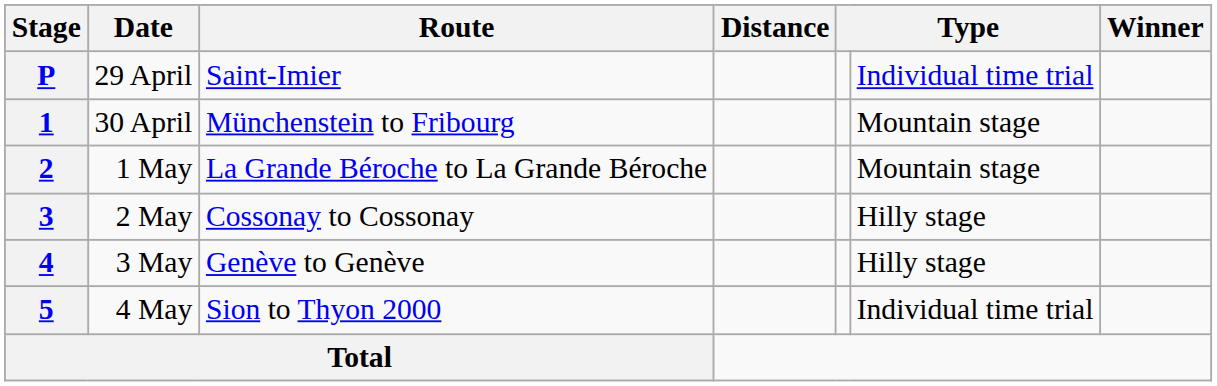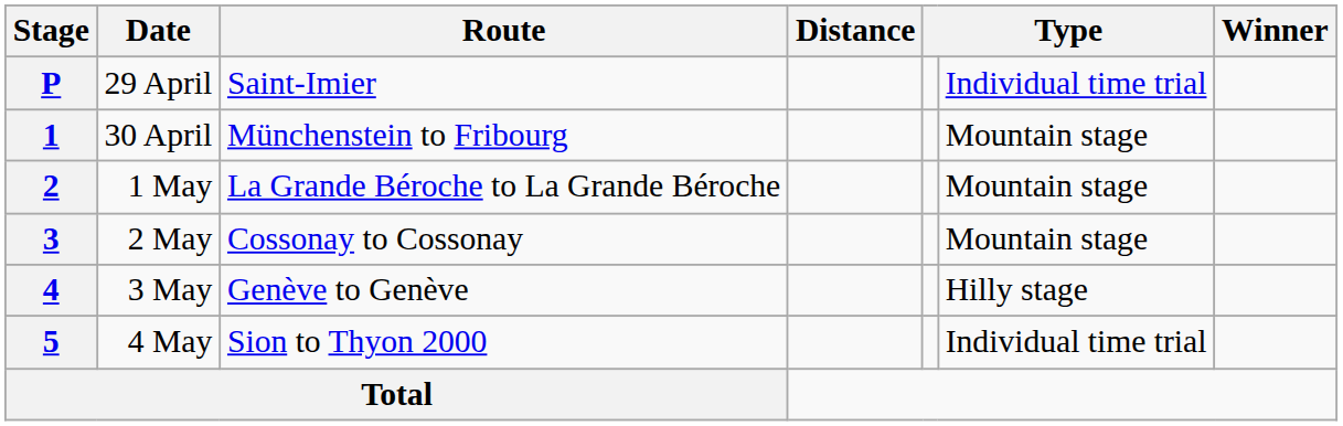 <table class="wikitable">
 <tr>
 <th scope=col>Stage</th>
 <th scope=col>Date</th>
 <th scope=col>Route</th>
 <th scope=col>Distance</th>
 <th scope=col colspan="2">Type</th>
 <th scope=col>Winner</th>
 </tr>
 <tr>
 <th scope="row"><a href='#'>P</a></th>
 <td style="text-align:right;">29 April</td>
 <td><a href='#'>Saint-Imier</a></td>
 <td style="text-align:center;"></td>
 <td></td>
 <td><a href='#'>Individual time trial</a></td>
 <td></td>
 </tr>
 <tr>
 <th scope="row"><a href='#'>1</a></th>
 <td style="text-align:right;">30 April</td>
 <td><a href='#'>Münchenstein</a> to <a href='#'>Fribourg</a></td>
 <td style="text-align:center;"></td>
 <td></td>
 <td>Mountain stage</td>
 <td></td>
 </tr>
 <tr>
 <th scope="row"><a href='#'>2</a></th>
 <td style="text-align:right;">1 May</td>
 <td><a href='#'>La Grande Béroche</a> to La Grande Béroche</td>
 <td style="text-align:center;"></td>
 <td></td>
 <td>Mountain stage</td>
 <td></td>
 </tr>
 <tr>
 <th scope="row"><a href='#'>3</a></th>
 <td style="text-align:right;">2 May</td>
 <td><a href='#'>Cossonay</a> to Cossonay</td>
 <td style="text-align:center;"></td>
 <td></td>
-<td>Hilly stage</td>
+<td>Mountain stage</td>
 <td></td>
 </tr>
 <tr>
 <th scope="row"><a href='#'>4</a></th>
 <td style="text-align:right;">3 May</td>
 <td><a href='#'>Genève</a> to Genève</td>
 <td style="text-align:center;"></td>
 <td></td>
 <td>Hilly stage</td>
 <td></td>
 </tr>
 <tr>
 <th scope="row"><a href='#'>5</a></th>
 <td style="text-align:right;">4 May</td>
 <td><a href='#'>Sion</a> to <a href='#'>Thyon 2000</a></td>
 <td style="text-align:center;"></td>
 <td></td>
 <td>Individual time trial</td>
 <td></td>
 </tr>
 <tr>
 <th colspan="3">Total</th>
 <td colspan="4" style="text-align:center;"></td>
 </tr>
 </table>
